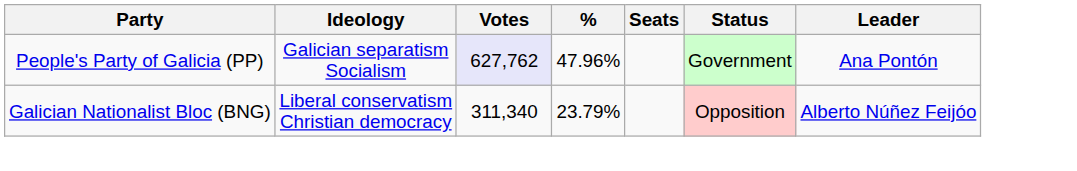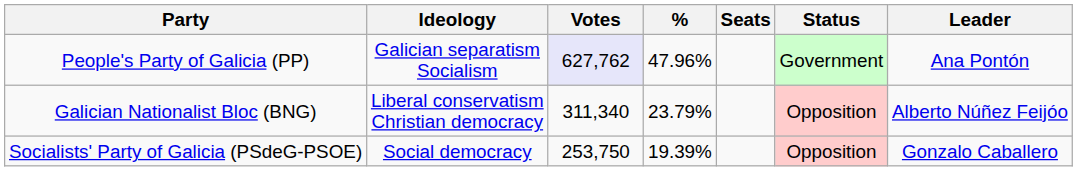 <table class="wikitable" style="font-size:95%; text-align:center;">
 <tr>
 <th>Party</th>
 <th>Ideology</th>
 <th width="70">Votes</th>
 <th width="35">%</th>
 <th>Seats</th>
 <th>Status</th>
 <th>Leader</th>
 </tr>
 <tr>
 <td><a href='#'>People's Party of Galicia</a> (PP)</td>
 <td><a href='#'>Galician separatism</a><br><a href='#'>Socialism</a></td>
 <td style="background: lavender;">627,762</td>
 <td>47.96%</td>
 <td></td>
 <td style="background-color:#ccffcc;">Government</td>
 <td><a href='#'>Ana Pontón</a></td>
 </tr>
 <tr>
 <td><a href='#'>Galician Nationalist Bloc</a> (BNG)</td>
 <td><a href='#'>Liberal conservatism</a><br><a href='#'>Christian democracy</a></td>
 <td>311,340</td>
 <td>23.79%</td>
 <td></td>
 <td style="background-color:#fcc;">Opposition</td>
 <td><a href='#'>Alberto Núñez Feijóo</a></td>
 </tr>
+<tr>
+<td><a href='#'>Socialists' Party of Galicia</a> (PSdeG-PSOE)</td>
+<td><a href='#'>Social democracy</a></td>
+<td>253,750</td>
+<td>19.39%</td>
+<td></td>
+<td style="background-color:#fcc;">Opposition</td>
+<td><a href='#'>Gonzalo Caballero</a></td>
+</tr>
 </table>
